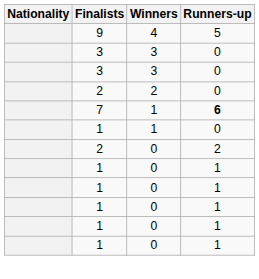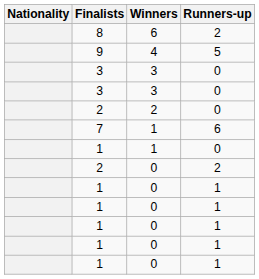 <table class="wikitable plainrowheaders sortable">
 <tr>
 <th scope="col">Nationality</th>
 <th scope="col">Finalists</th>
 <th scope="col">Winners</th>
 <th scope="col">Runners-up</th>
+</tr>
+<tr>
+<th scope="row"></th>
+<td align="center">8</td>
+<td align="center">6</td>
+<td align="center">2</td>
 </tr>
 <tr>
 <th scope="row"></th>
 <td align="center">9</td>
 <td align="center">4</td>
 <td align="center">5</td>
 </tr>
 <tr>
 <th scope="row"></th>
 <td align="center">3</td>
 <td align="center">3</td>
 <td align="center">0</td>
 </tr>
 <tr>
 <th scope="row"></th>
 <td align="center">3</td>
 <td align="center">3</td>
 <td align="center">0</td>
 </tr>
 <tr>
 <th scope="row"></th>
 <td align="center">2</td>
 <td align="center">2</td>
 <td align="center">0</td>
 </tr>
 <tr>
 <th scope="row"></th>
 <td align="center">7</td>
 <td align="center">1</td>
-<td align="center"><strong>6</strong></td>
+<td align="center">6</td>
 </tr>
 <tr>
 <th scope="row"></th>
 <td align="center">1</td>
 <td align="center">1</td>
 <td align="center">0</td>
 </tr>
 <tr>
 <th scope="row"></th>
 <td align="center">2</td>
 <td align="center">0</td>
 <td align="center">2</td>
 </tr>
 <tr>
 <th scope="row"></th>
 <td align="center">1</td>
 <td align="center">0</td>
 <td align="center">1</td>
 </tr>
 <tr>
 <th scope="row"></th>
 <td align="center">1</td>
 <td align="center">0</td>
 <td align="center">1</td>
 </tr>
 <tr>
 <th scope="row"></th>
 <td align="center">1</td>
 <td align="center">0</td>
 <td align="center">1</td>
 </tr>
 <tr>
 <th scope="row"></th>
 <td align="center">1</td>
 <td align="center">0</td>
 <td align="center">1</td>
 </tr>
 <tr>
 <th scope="row"></th>
 <td align="center">1</td>
 <td align="center">0</td>
 <td align="center">1</td>
 </tr>
 </table>
